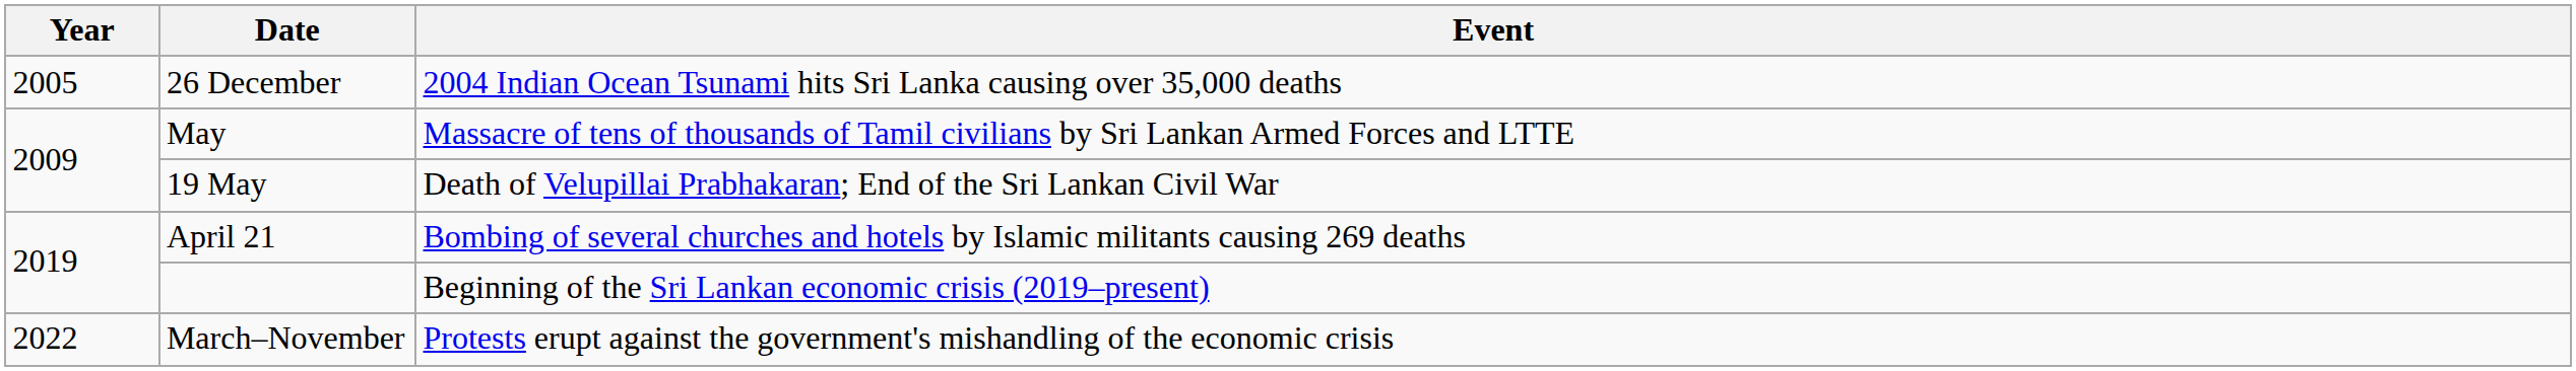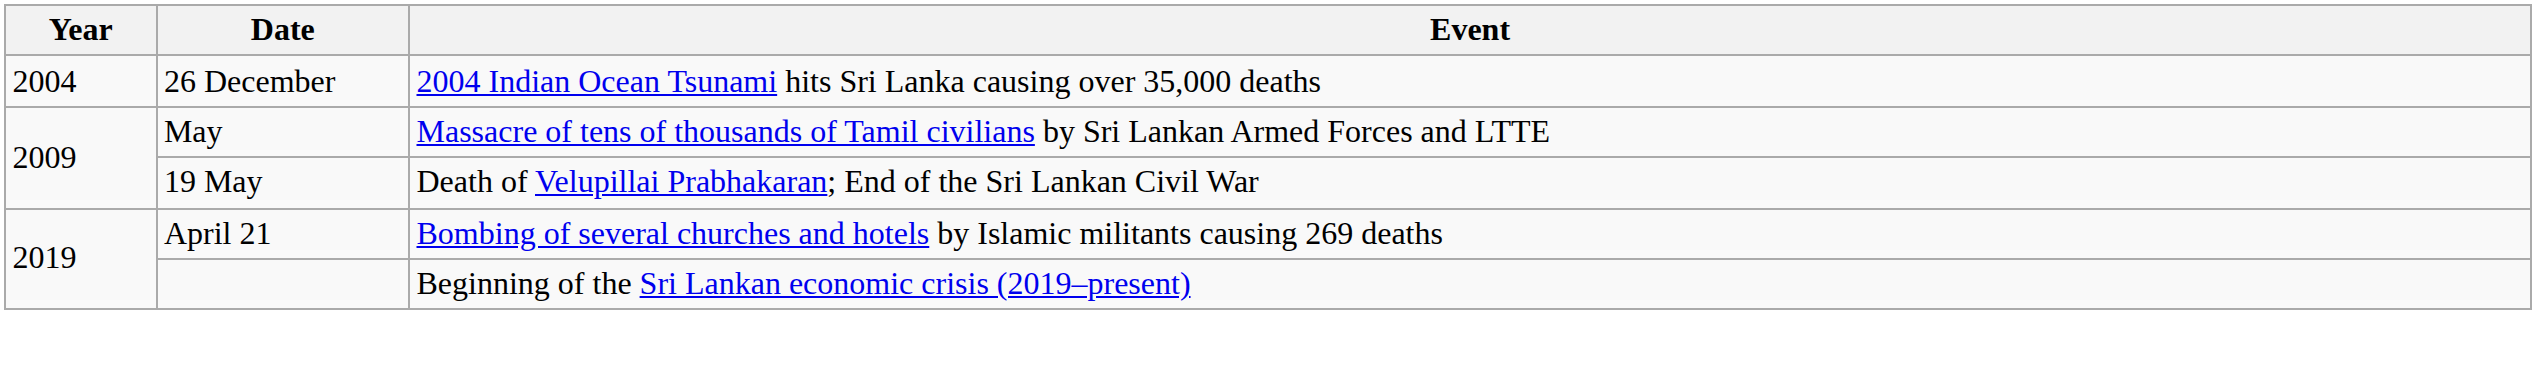 <table class="wikitable" width="100%">
 <tr>
 <th style="width:6%">Year</th>
 <th style="width:10%">Date</th>
 <th>Event</th>
 </tr>
 <tr>
-<td>2005</td>
+<td>2004</td>
 <td>26 December</td>
 <td><a href='#'>2004 Indian Ocean Tsunami</a> hits Sri Lanka causing over 35,000 deaths</td>
 </tr>
 <tr>
 <td rowspan="2">2009</td>
 <td>May</td>
 <td><a href='#'>Massacre of tens of thousands of Tamil civilians</a> by Sri Lankan Armed Forces and LTTE</td>
 </tr>
 <tr>
 <td>19 May</td>
 <td>Death of <a href='#'>Velupillai Prabhakaran</a>; End of the Sri Lankan Civil War</td>
 </tr>
 <tr>
 <td rowspan="2">2019</td>
 <td>April 21</td>
 <td><a href='#'>Bombing of several churches and hotels</a> by Islamic militants causing 269 deaths</td>
 </tr>
 <tr>
 <td></td>
 <td>Beginning of the <a href='#'>Sri Lankan economic crisis (2019–present)</a></td>
 </tr>
-<tr>
-<td>2022</td>
-<td>March–November</td>
-<td><a href='#'>Protests</a> erupt against the government's mishandling of the economic crisis</td>
-</tr>
 </table>
